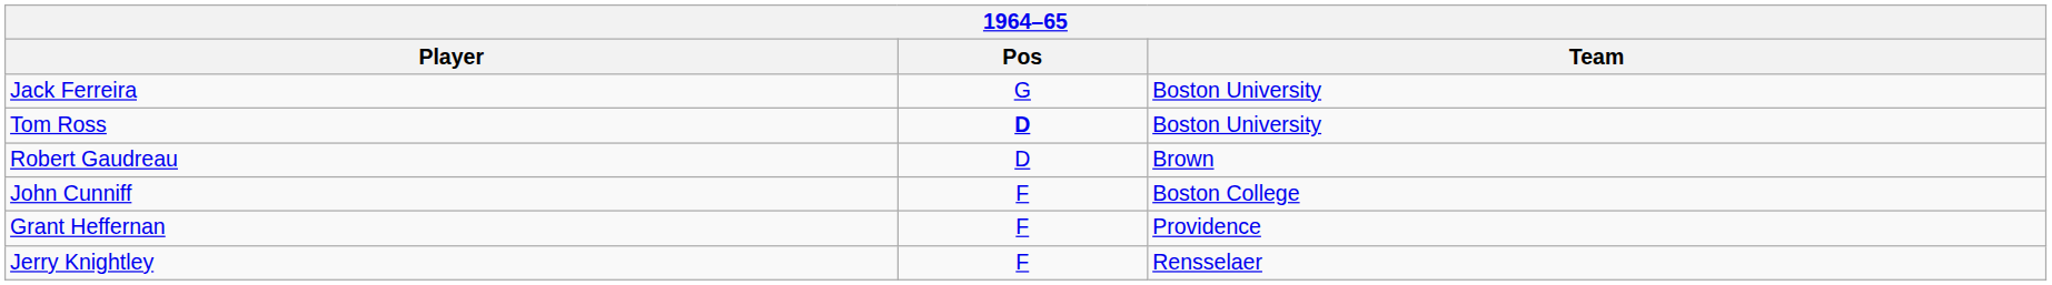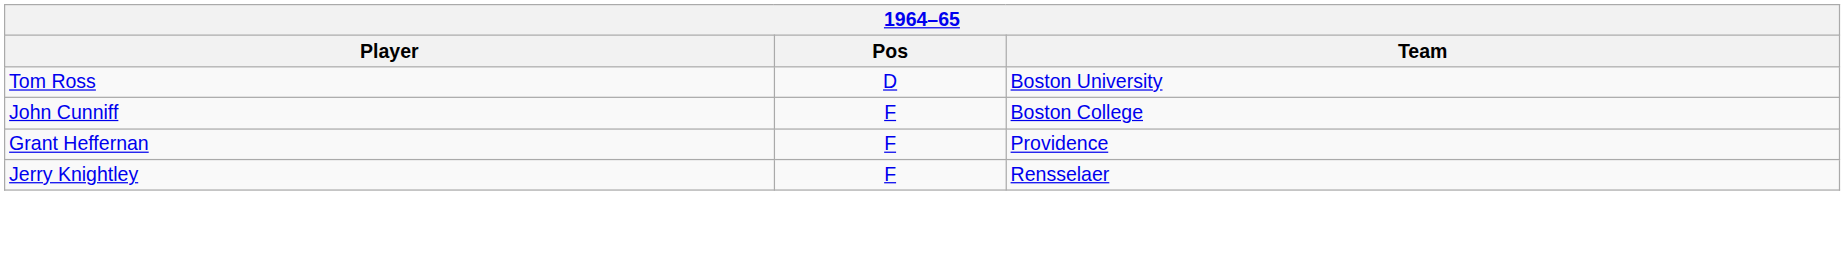 <table class="wikitable" width=95%>
 <tr>
 <th colspan=3><a href='#'>1964–65</a></th>
 </tr>
 <tr>
 <th>Player</th>
 <th>Pos</th>
 <th>Team</th>
 </tr>
 <tr>
-<td><a href='#'>Jack Ferreira</a></td>
-<td align=center><a href='#'>G</a></td>
+<td><a href='#'>Tom Ross</a></td>
+<td align=center><a href='#'>D</a></td>
 <td><a href='#'>Boston University</a></td>
-</tr>
-<tr>
-<td><a href='#'>Tom Ross</a></td>
-<td align=center><strong><a href='#'>D</a></strong></td>
-<td><a href='#'>Boston University</a></td>
-</tr>
-<tr>
-<td><a href='#'>Robert Gaudreau</a></td>
-<td align=center><a href='#'>D</a></td>
-<td><a href='#'>Brown</a></td>
 </tr>
 <tr>
 <td><a href='#'>John Cunniff</a></td>
 <td align=center><a href='#'>F</a></td>
 <td><a href='#'>Boston College</a></td>
 </tr>
 <tr>
 <td><a href='#'>Grant Heffernan</a></td>
 <td align=center><a href='#'>F</a></td>
 <td><a href='#'>Providence</a></td>
 </tr>
 <tr>
 <td><a href='#'>Jerry Knightley</a></td>
 <td align=center><a href='#'>F</a></td>
 <td><a href='#'>Rensselaer</a></td>
 </tr>
 </table>
